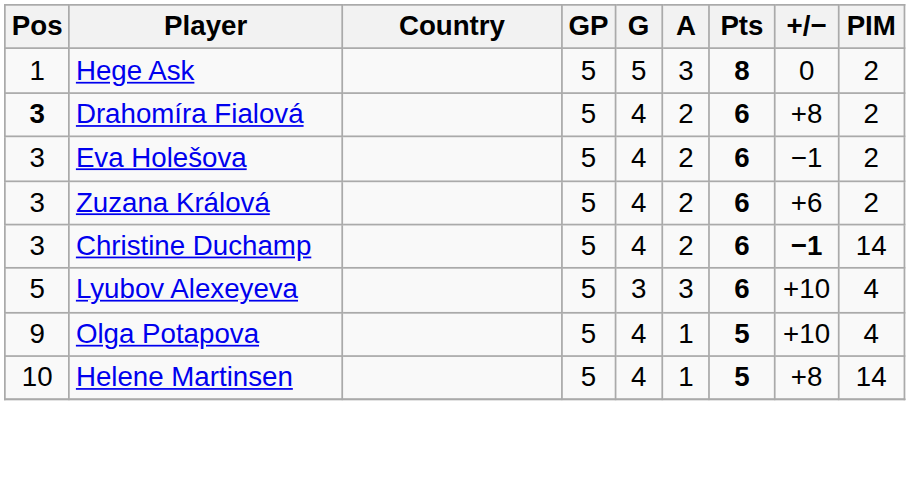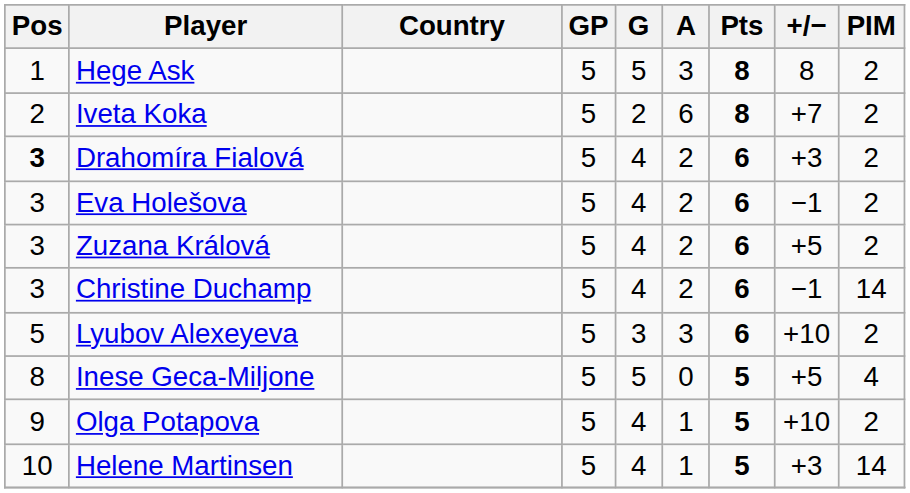 <table class="wikitable sortable" style="text-align: center;">
 <tr>
 <th width=30>Pos</th>
 <th width=150>Player</th>
 <th width=120>Country</th>
 <th width=20>GP</th>
 <th width=20>G</th>
 <th width=20>A</th>
 <th width=30>Pts</th>
 <th width=30>+/−</th>
 <th width=30>PIM</th>
 </tr>
 <tr>
 <td>1</td>
 <td align=left><a href='#'>Hege Ask</a></td>
 <td align=left></td>
 <td>5</td>
 <td>5</td>
 <td>3</td>
 <td><strong>8</strong></td>
-<td>0</td>
+<td>8</td>
+<td>2</td>
+</tr>
+<tr>
+<td>2</td>
+<td align=left><a href='#'>Iveta Koka</a></td>
+<td align=left></td>
+<td>5</td>
+<td>2</td>
+<td>6</td>
+<td><strong>8</strong></td>
+<td>+7</td>
 <td>2</td>
 </tr>
 <tr>
 <td><strong>3</strong></td>
 <td align=left><a href='#'>Drahomíra Fialová</a></td>
 <td align=left></td>
 <td>5</td>
 <td>4</td>
 <td>2</td>
 <td><strong>6</strong></td>
-<td>+8</td>
+<td>+3</td>
 <td>2</td>
 </tr>
 <tr>
 <td>3</td>
 <td align=left><a href='#'>Eva Holešova</a></td>
 <td align=left></td>
 <td>5</td>
 <td>4</td>
 <td>2</td>
 <td><strong>6</strong></td>
 <td>−1</td>
 <td>2</td>
 </tr>
 <tr>
 <td>3</td>
 <td align=left><a href='#'>Zuzana Králová</a></td>
 <td align=left></td>
 <td>5</td>
 <td>4</td>
 <td>2</td>
 <td><strong>6</strong></td>
-<td>+6</td>
+<td>+5</td>
 <td>2</td>
 </tr>
 <tr>
 <td>3</td>
 <td align=left><a href='#'>Christine Duchamp</a></td>
 <td align=left></td>
 <td>5</td>
 <td>4</td>
 <td>2</td>
 <td><strong>6</strong></td>
-<td><strong>−1</strong></td>
+<td>−1</td>
 <td>14</td>
 </tr>
 <tr>
 <td>5</td>
 <td align=left><a href='#'>Lyubov Alexeyeva</a></td>
 <td align=left></td>
 <td>5</td>
 <td>3</td>
 <td>3</td>
 <td><strong>6</strong></td>
 <td>+10</td>
+<td>2</td>
+</tr>
+<tr>
+<td>8</td>
+<td align=left><a href='#'>Inese Geca-Miljone</a></td>
+<td align=left></td>
+<td>5</td>
+<td>5</td>
+<td>0</td>
+<td><strong>5</strong></td>
+<td>+5</td>
 <td>4</td>
 </tr>
 <tr>
 <td>9</td>
 <td align=left><a href='#'>Olga Potapova</a></td>
 <td align=left></td>
 <td>5</td>
 <td>4</td>
 <td>1</td>
 <td><strong>5</strong></td>
 <td>+10</td>
-<td>4</td>
+<td>2</td>
 </tr>
 <tr>
 <td>10</td>
 <td align=left><a href='#'>Helene Martinsen</a></td>
 <td align=left></td>
 <td>5</td>
 <td>4</td>
 <td>1</td>
 <td><strong>5</strong></td>
-<td>+8</td>
+<td>+3</td>
 <td>14</td>
 </tr>
 <tr>
 </tr>
 </table>
